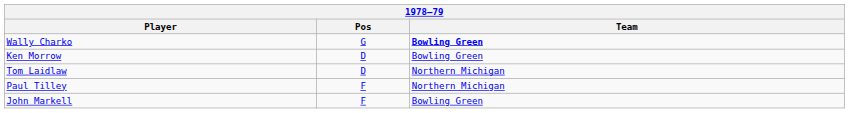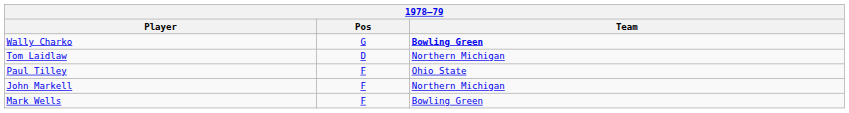 <table class="wikitable" width=95%>
 <tr>
 <th colspan=3><a href='#'>1978–79</a></th>
 </tr>
 <tr>
 <th>Player</th>
 <th>Pos</th>
 <th>Team</th>
 </tr>
 <tr>
 <td><a href='#'>Wally Charko</a></td>
 <td style="text-align:center;"><a href='#'>G</a></td>
 <td><strong><a href='#'>Bowling Green</a></strong></td>
 </tr>
 <tr>
-<td><a href='#'>Ken Morrow</a></td>
-<td style="text-align:center;"><a href='#'>D</a></td>
-<td><a href='#'>Bowling Green</a></td>
-</tr>
-<tr>
 <td><a href='#'>Tom Laidlaw</a></td>
 <td style="text-align:center;"><a href='#'>D</a></td>
 <td><a href='#'>Northern Michigan</a></td>
 </tr>
 <tr>
 <td><a href='#'>Paul Tilley</a></td>
 <td style="text-align:center;"><a href='#'>F</a></td>
-<td><a href='#'>Northern Michigan</a></td>
+<td><a href='#'>Ohio State</a></td>
 </tr>
 <tr>
 <td><a href='#'>John Markell</a></td>
 <td style="text-align:center;"><a href='#'>F</a></td>
+<td><a href='#'>Northern Michigan</a></td>
+</tr>
+<tr>
+<td><a href='#'>Mark Wells</a></td>
+<td style="text-align:center;"><a href='#'>F</a></td>
 <td><a href='#'>Bowling Green</a></td>
 </tr>
 </table>
